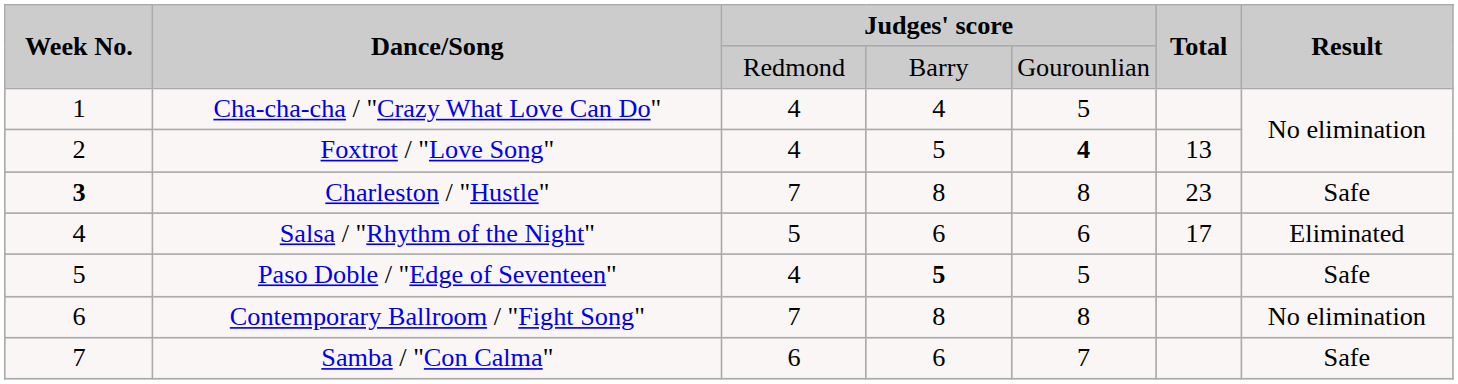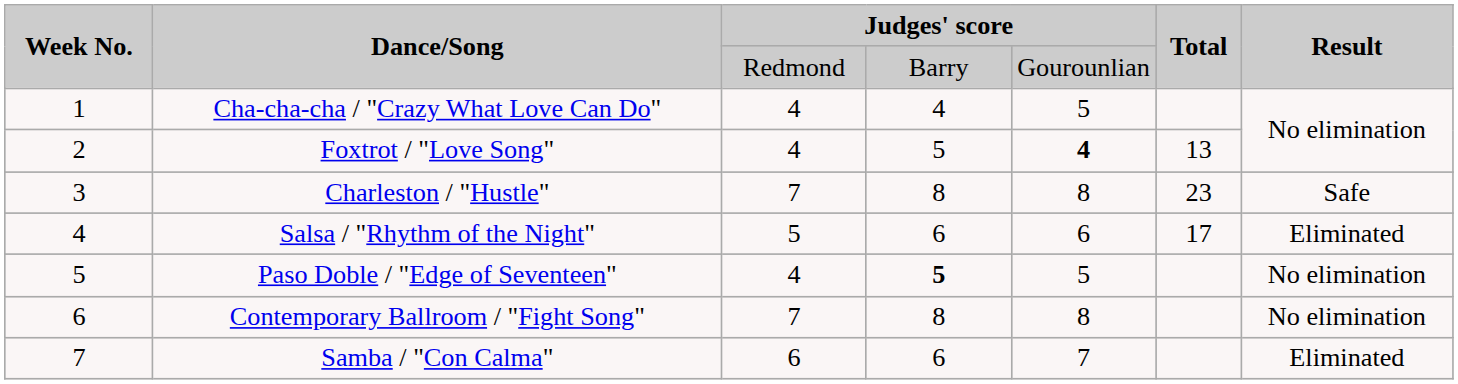 <table class="wikitable collapsible">
 <tr>
 <th rowspan="2" style="background:#ccc; text-align:Center;"><strong>Week No.</strong></th>
 <th rowspan="2" style="background:#ccc; text-align:Center;"><strong>Dance/Song</strong></th>
 <th colspan="3" style="background:#ccc; text-align:Center;"><strong>Judges' score</strong></th>
 <th rowspan="2" style="background:#ccc; text-align:Center;"><strong>Total</strong></th>
 <th rowspan="2" style="background:#ccc; text-align:Center;"><strong>Result</strong></th>
 </tr>
 <tr style="text-align:center; background:#ccc;">
 <td style="width:10%; ">Redmond</td>
 <td style="width:10%; ">Barry</td>
 <td style="width:10%; ">Gourounlian</td>
 </tr>
 <tr style="text-align:center; background:#faf6f6;">
 <td>1</td>
 <td><a href='#'>Cha-cha-cha</a> / "<a href='#'>Crazy What Love Can Do</a>"</td>
 <td>4</td>
 <td>4</td>
 <td>5</td>
 <td></td>
 <td rowspan="2">No elimination</td>
 </tr>
 <tr style="text-align:center; background:#faf6f6;">
 <td>2</td>
 <td><a href='#'>Foxtrot</a> / "<a href='#'>Love Song</a>"</td>
 <td>4</td>
 <td>5</td>
 <td><strong>4</strong></td>
 <td>13</td>
 </tr>
 <tr style="text-align:center; background:#faf6f6;">
-<td><strong>3</strong></td>
+<td>3</td>
 <td><a href='#'>Charleston</a> / "<a href='#'>Hustle</a>"</td>
 <td>7</td>
 <td>8</td>
 <td>8</td>
 <td>23</td>
 <td>Safe</td>
 </tr>
 <tr style="text-align:center; background:#faf6f6;">
 <td>4</td>
 <td><a href='#'>Salsa</a> / "<a href='#'>Rhythm of the Night</a>"</td>
 <td>5</td>
 <td>6</td>
 <td>6</td>
 <td>17</td>
 <td>Eliminated</td>
 </tr>
 <tr style="text-align:center; background:#faf6f6;">
 <td>5</td>
 <td><a href='#'>Paso Doble</a> / "<a href='#'>Edge of Seventeen</a>"</td>
 <td>4</td>
 <td><strong>5</strong></td>
 <td>5</td>
 <td></td>
-<td>Safe</td>
+<td>No elimination</td>
 </tr>
 <tr style="text-align:center; background:#faf6f6;">
 <td>6</td>
 <td><a href='#'>Contemporary Ballroom</a> / "<a href='#'>Fight Song</a>"</td>
 <td>7</td>
 <td>8</td>
 <td>8</td>
 <td></td>
 <td>No elimination</td>
 </tr>
 <tr style="text-align:center; background:#faf6f6;">
 <td>7</td>
 <td><a href='#'>Samba</a> / "<a href='#'>Con Calma</a>"</td>
 <td>6</td>
 <td>6</td>
 <td>7</td>
 <td></td>
-<td>Safe</td>
+<td>Eliminated</td>
 </tr>
 </table>
